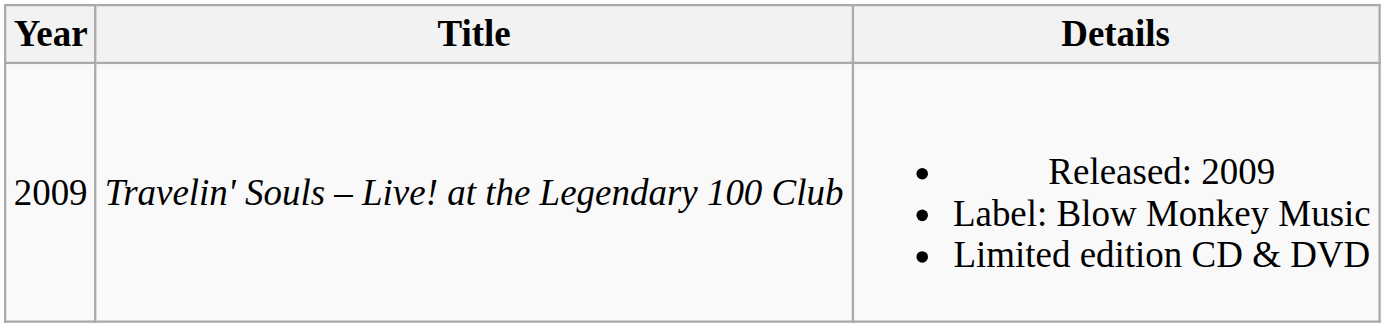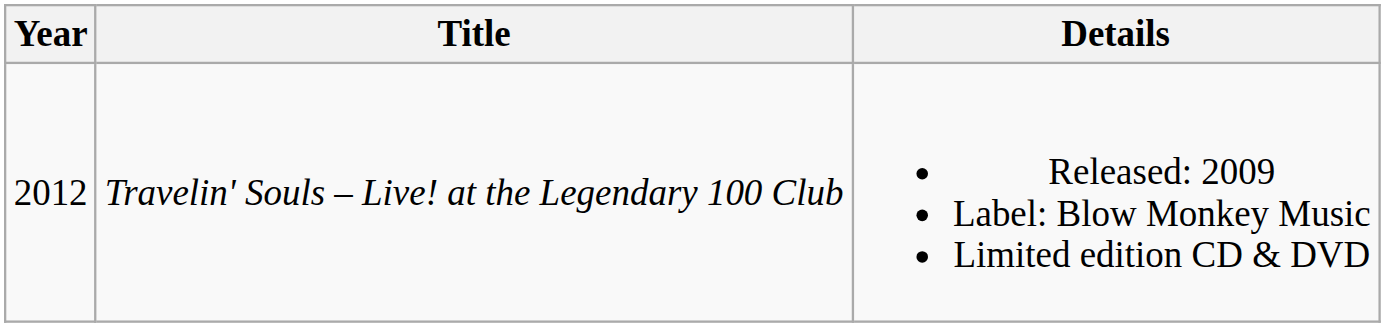 <table class="wikitable" style="text-align:center">
 <tr>
 <th>Year</th>
 <th>Title</th>
 <th>Details</th>
 </tr>
 <tr>
-<td>2009</td>
+<td>2012</td>
 <td align="left"><em>Travelin' Souls – Live! at the Legendary 100 Club</em></td>
 <td><br><ul><li>Released: 2009</li><li>Label: Blow Monkey Music</li><li>Limited edition CD & DVD</li></ul></td>
 </tr>
 </table>
